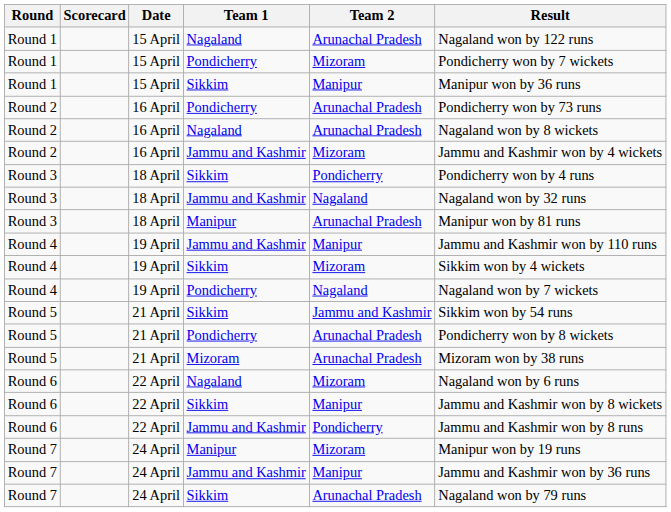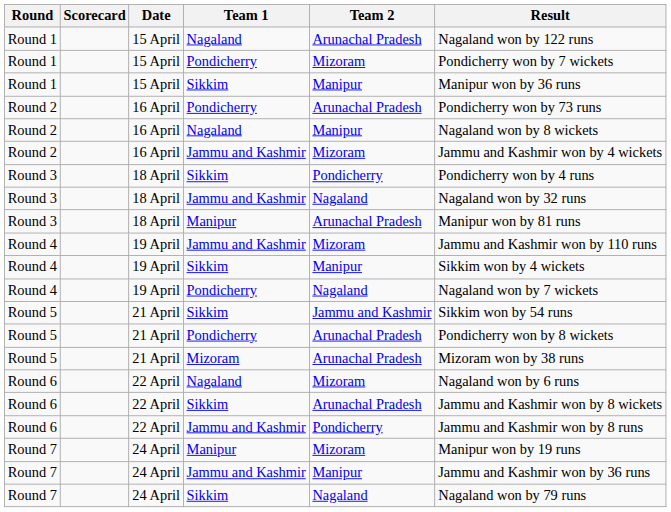 <table class="wikitable collapsible sortable collapsed">
 <tr>
 <th>Round</th>
 <th>Scorecard</th>
 <th>Date</th>
 <th>Team 1</th>
 <th>Team 2</th>
 <th>Result</th>
 </tr>
 <tr>
 <td>Round 1</td>
 <td></td>
 <td>15 April</td>
 <td><a href='#'>Nagaland</a></td>
 <td><a href='#'>Arunachal Pradesh</a></td>
 <td>Nagaland won by 122 runs</td>
 </tr>
 <tr>
 <td>Round 1</td>
 <td></td>
 <td>15 April</td>
 <td><a href='#'>Pondicherry</a></td>
 <td><a href='#'>Mizoram</a></td>
 <td>Pondicherry won by 7 wickets</td>
 </tr>
 <tr>
 <td>Round 1</td>
 <td></td>
 <td>15 April</td>
 <td><a href='#'>Sikkim</a></td>
 <td><a href='#'>Manipur</a></td>
 <td>Manipur won by 36 runs</td>
 </tr>
 <tr>
 <td>Round 2</td>
 <td></td>
 <td>16 April</td>
 <td><a href='#'>Pondicherry</a></td>
 <td><a href='#'>Arunachal Pradesh</a></td>
 <td>Pondicherry won by 73 runs</td>
 </tr>
 <tr>
 <td>Round 2</td>
 <td></td>
 <td>16 April</td>
 <td><a href='#'>Nagaland</a></td>
-<td><a href='#'>Arunachal Pradesh</a></td>
+<td><a href='#'>Manipur</a></td>
 <td>Nagaland won by 8 wickets</td>
 </tr>
 <tr>
 <td>Round 2</td>
 <td></td>
 <td>16 April</td>
 <td><a href='#'>Jammu and Kashmir</a></td>
 <td><a href='#'>Mizoram</a></td>
 <td>Jammu and Kashmir won by 4 wickets</td>
 </tr>
 <tr>
 <td>Round 3</td>
 <td></td>
 <td>18 April</td>
 <td><a href='#'>Sikkim</a></td>
 <td><a href='#'>Pondicherry</a></td>
 <td>Pondicherry won by 4 runs</td>
 </tr>
 <tr>
 <td>Round 3</td>
 <td></td>
 <td>18 April</td>
 <td><a href='#'>Jammu and Kashmir</a></td>
 <td><a href='#'>Nagaland</a></td>
 <td>Nagaland won by 32 runs</td>
 </tr>
 <tr>
 <td>Round 3</td>
 <td></td>
 <td>18 April</td>
 <td><a href='#'>Manipur</a></td>
 <td><a href='#'>Arunachal Pradesh</a></td>
 <td>Manipur won by 81 runs</td>
 </tr>
 <tr>
 <td>Round 4</td>
 <td></td>
 <td>19 April</td>
 <td><a href='#'>Jammu and Kashmir</a></td>
-<td><a href='#'>Manipur</a></td>
+<td><a href='#'>Mizoram</a></td>
 <td>Jammu and Kashmir won by 110 runs</td>
 </tr>
 <tr>
 <td>Round 4</td>
 <td></td>
 <td>19 April</td>
 <td><a href='#'>Sikkim</a></td>
-<td><a href='#'>Mizoram</a></td>
+<td><a href='#'>Manipur</a></td>
 <td>Sikkim won by 4 wickets</td>
 </tr>
 <tr>
 <td>Round 4</td>
 <td></td>
 <td>19 April</td>
 <td><a href='#'>Pondicherry</a></td>
 <td><a href='#'>Nagaland</a></td>
 <td>Nagaland won by 7 wickets</td>
 </tr>
 <tr>
 <td>Round 5</td>
 <td></td>
 <td>21 April</td>
 <td><a href='#'>Sikkim</a></td>
 <td><a href='#'>Jammu and Kashmir</a></td>
 <td>Sikkim won by 54 runs</td>
 </tr>
 <tr>
 <td>Round 5</td>
 <td></td>
 <td>21 April</td>
 <td><a href='#'>Pondicherry</a></td>
 <td><a href='#'>Arunachal Pradesh</a></td>
 <td>Pondicherry won by 8 wickets</td>
 </tr>
 <tr>
 <td>Round 5</td>
 <td></td>
 <td>21 April</td>
 <td><a href='#'>Mizoram</a></td>
 <td><a href='#'>Arunachal Pradesh</a></td>
 <td>Mizoram won by 38 runs</td>
 </tr>
 <tr>
 <td>Round 6</td>
 <td></td>
 <td>22 April</td>
 <td><a href='#'>Nagaland</a></td>
 <td><a href='#'>Mizoram</a></td>
 <td>Nagaland won by 6 runs</td>
 </tr>
 <tr>
 <td>Round 6</td>
 <td></td>
 <td>22 April</td>
 <td><a href='#'>Sikkim</a></td>
-<td><a href='#'>Manipur</a></td>
+<td><a href='#'>Arunachal Pradesh</a></td>
 <td>Jammu and Kashmir won by 8 wickets</td>
 </tr>
 <tr>
 <td>Round 6</td>
 <td></td>
 <td>22 April</td>
 <td><a href='#'>Jammu and Kashmir</a></td>
 <td><a href='#'>Pondicherry</a></td>
 <td>Jammu and Kashmir won by 8 runs</td>
 </tr>
 <tr>
 <td>Round 7</td>
 <td></td>
 <td>24 April</td>
 <td><a href='#'>Manipur</a></td>
 <td><a href='#'>Mizoram</a></td>
 <td>Manipur won by 19 runs</td>
 </tr>
 <tr>
 <td>Round 7</td>
 <td></td>
 <td>24 April</td>
 <td><a href='#'>Jammu and Kashmir</a></td>
 <td><a href='#'>Manipur</a></td>
 <td>Jammu and Kashmir won by 36 runs</td>
 </tr>
 <tr>
 <td>Round 7</td>
 <td></td>
 <td>24 April</td>
 <td><a href='#'>Sikkim</a></td>
-<td><a href='#'>Arunachal Pradesh</a></td>
+<td><a href='#'>Nagaland</a></td>
 <td>Nagaland won by 79 runs</td>
 </tr>
 </table>
